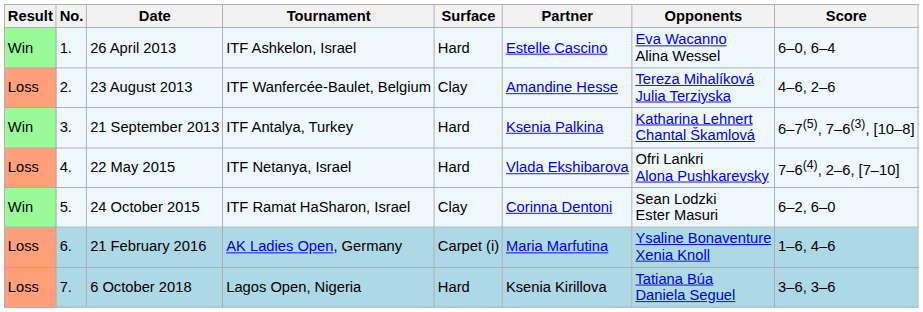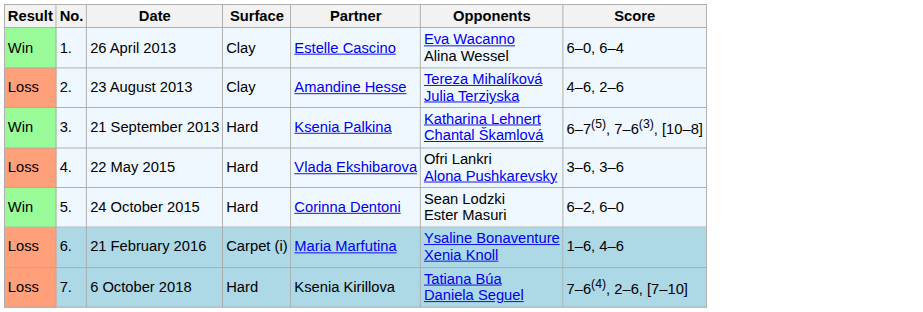 <table class="sortable wikitable">
 <tr>
 <th>Result</th>
 <th>No.</th>
 <th>Date</th>
-<th>Tournament</th>
 <th>Surface</th>
 <th>Partner</th>
 <th>Opponents</th>
 <th class="unsortable">Score</th>
 </tr>
 <tr style="background:#f0f8ff;">
 <td style="background:#98fb98;">Win</td>
 <td>1.</td>
 <td>26 April 2013</td>
-<td>ITF Ashkelon, Israel</td>
-<td>Hard</td>
+<td>Clay</td>
 <td> <a href='#'>Estelle Cascino</a></td>
 <td> <a href='#'>Eva Wacanno</a> <br>  Alina Wessel</td>
 <td>6–0, 6–4</td>
 </tr>
 <tr style="background:#f0f8ff;">
 <td style="background:#ffa07a;">Loss</td>
 <td>2.</td>
 <td>23 August 2013</td>
-<td>ITF Wanfercée-Baulet, Belgium</td>
 <td>Clay</td>
 <td> <a href='#'>Amandine Hesse</a></td>
 <td> <a href='#'>Tereza Mihalíková</a> <br>  <a href='#'>Julia Terziyska</a></td>
 <td>4–6, 2–6</td>
 </tr>
 <tr style="background:#f0f8ff;">
 <td style="background:#98fb98;">Win</td>
 <td>3.</td>
 <td>21 September 2013</td>
-<td>ITF Antalya, Turkey</td>
 <td>Hard</td>
 <td> <a href='#'>Ksenia Palkina</a></td>
 <td> <a href='#'>Katharina Lehnert</a> <br>  <a href='#'>Chantal Škamlová</a></td>
 <td>6–7<sup>(5)</sup>, 7–6<sup>(3)</sup>, [10–8]</td>
 </tr>
 <tr style="background:#f0f8ff;">
 <td style="background:#ffa07a;">Loss</td>
 <td>4.</td>
 <td>22 May 2015</td>
-<td>ITF Netanya, Israel</td>
 <td>Hard</td>
 <td> <a href='#'>Vlada Ekshibarova</a></td>
 <td> Ofri Lankri <br>  <a href='#'>Alona Pushkarevsky</a></td>
-<td>7–6<sup>(4)</sup>, 2–6, [7–10]</td>
+<td>3–6, 3–6</td>
 </tr>
 <tr style="background:#f0f8ff;">
 <td style="background:#98fb98;">Win</td>
 <td>5.</td>
 <td>24 October 2015</td>
-<td>ITF Ramat HaSharon, Israel</td>
-<td>Clay</td>
+<td>Hard</td>
 <td> <a href='#'>Corinna Dentoni</a></td>
 <td> Sean Lodzki <br>  Ester Masuri</td>
 <td>6–2, 6–0</td>
 </tr>
 <tr style="background:lightblue;">
 <td style="background:#ffa07a;">Loss</td>
 <td>6.</td>
 <td>21 February 2016</td>
-<td><a href='#'>AK Ladies Open</a>, Germany</td>
 <td>Carpet (i)</td>
 <td> <a href='#'>Maria Marfutina</a></td>
 <td> <a href='#'>Ysaline Bonaventure</a> <br>  <a href='#'>Xenia Knoll</a></td>
 <td>1–6, 4–6</td>
 </tr>
 <tr style="background:lightblue;">
 <td style="background:#ffa07a;">Loss</td>
 <td>7.</td>
 <td>6 October 2018</td>
-<td>Lagos Open, Nigeria</td>
 <td>Hard</td>
 <td> Ksenia Kirillova</td>
 <td> <a href='#'>Tatiana Búa</a> <br>  <a href='#'>Daniela Seguel</a></td>
-<td>3–6, 3–6</td>
+<td>7–6<sup>(4)</sup>, 2–6, [7–10]</td>
 </tr>
 </table>
